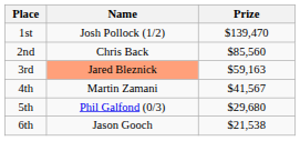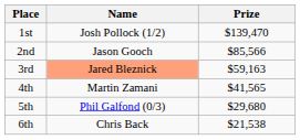 <table class="wikitable">
 <tr>
 <th width="50">Place</th>
 <th width="200">Name</th>
 <th width="125">Prize</th>
 </tr>
 <tr>
 <td align = "center">1st</td>
 <td align = "center">Josh Pollock (1/2)</td>
 <td align = "center">$139,470</td>
 </tr>
 <tr>
 <td align = "center">2nd</td>
-<td align = "center">Chris Back</td>
-<td align = "center">$85,560</td>
+<td align = "center">Jason Gooch</td>
+<td align = "center">$85,566</td>
 </tr>
 <tr>
 <td align = "center">3rd</td>
 <td align = "center" style="background: lightsalmon;">Jared Bleznick</td>
 <td align = "center">$59,163</td>
 </tr>
 <tr>
 <td align = "center">4th</td>
 <td align = "center">Martin Zamani</td>
-<td align = "center">$41,567</td>
+<td align = "center">$41,565</td>
 </tr>
 <tr>
 <td align = "center">5th</td>
 <td align = "center"><a href='#'>Phil Galfond</a> (0/3)</td>
 <td align = "center">$29,680</td>
 </tr>
 <tr>
 <td align = "center">6th</td>
-<td align = "center">Jason Gooch</td>
+<td align = "center">Chris Back</td>
 <td align = "center">$21,538</td>
 </tr>
 </table>
